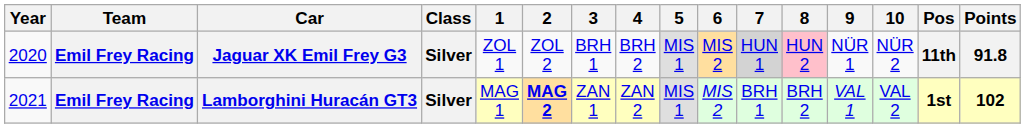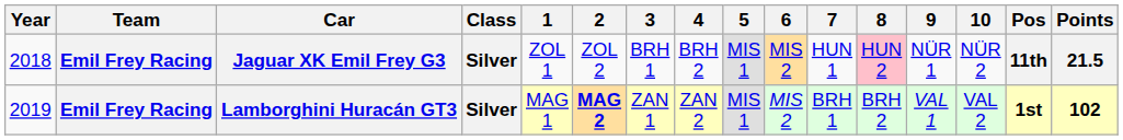 <table class="wikitable" border="1" style="text-align:center; font-size:85%;">
 <tr>
 <th>Year</th>
 <th>Team</th>
 <th>Car</th>
 <th>Class</th>
 <th>1</th>
 <th>2</th>
 <th>3</th>
 <th>4</th>
 <th>5</th>
 <th>6</th>
 <th>7</th>
 <th>8</th>
 <th>9</th>
 <th>10</th>
 <th>Pos</th>
 <th>Points</th>
 </tr>
 <tr>
-<td><a href='#'>2020</a></td>
+<td><a href='#'>2018</a></td>
 <th nowrap><a href='#'>Emil Frey Racing</a></th>
 <th nowrap><a href='#'>Jaguar XK Emil Frey G3</a></th>
 <th>Silver</th>
 <td><a href='#'>ZOL<br>1</a></td>
 <td><a href='#'>ZOL<br>2</a></td>
 <td><a href='#'>BRH<br>1</a></td>
 <td><a href='#'>BRH<br>2</a></td>
 <td style="background:#DFDFDF;"><a href='#'>MIS<br>1</a><br></td>
 <td style="background:#FFDF9F;"><a href='#'>MIS<br>2</a><br></td>
-<td style="background: lightgrey;"><a href='#'>HUN<br>1</a></td>
+<td><a href='#'>HUN<br>1</a></td>
 <td style="background: pink;"><a href='#'>HUN<br>2</a></td>
 <td><a href='#'>NÜR<br>1</a></td>
 <td><a href='#'>NÜR<br>2</a></td>
 <th>11th</th>
-<th>91.8</th>
+<th>21.5</th>
 </tr>
 <tr>
-<td><a href='#'>2021</a></td>
+<td><a href='#'>2019</a></td>
 <th><a href='#'>Emil Frey Racing</a></th>
 <th><a href='#'>Lamborghini Huracán GT3</a></th>
 <th>Silver</th>
 <td style="background:#FFFFBF;"><a href='#'>MAG<br>1</a><br></td>
 <td style="background:#FFDF9F;"><strong><a href='#'>MAG<br>2</a></strong><br></td>
 <td style="background:#FFFFBF;"><a href='#'>ZAN<br>1</a><br></td>
 <td style="background:#FFFFBF;"><a href='#'>ZAN<br>2</a><br></td>
 <td style="background:#DFDFDF;"><a href='#'>MIS<br>1</a><br></td>
 <td style="background:#DFFFDF;"><em><a href='#'>MIS<br>2</a></em><br></td>
 <td style="background:#DFFFDF;"><a href='#'>BRH<br>1</a><br></td>
 <td style="background:#DFFFDF;"><a href='#'>BRH<br>2</a><br></td>
 <td style="background:#DFFFDF;"><em><a href='#'>VAL<br>1</a></em><br></td>
 <td style="background:#DFFFDF;"><a href='#'>VAL<br>2</a><br></td>
 <th style="background:#FFFFBF;">1st</th>
 <th style="background:#FFFFBF;">102</th>
 </tr>
 </table>
